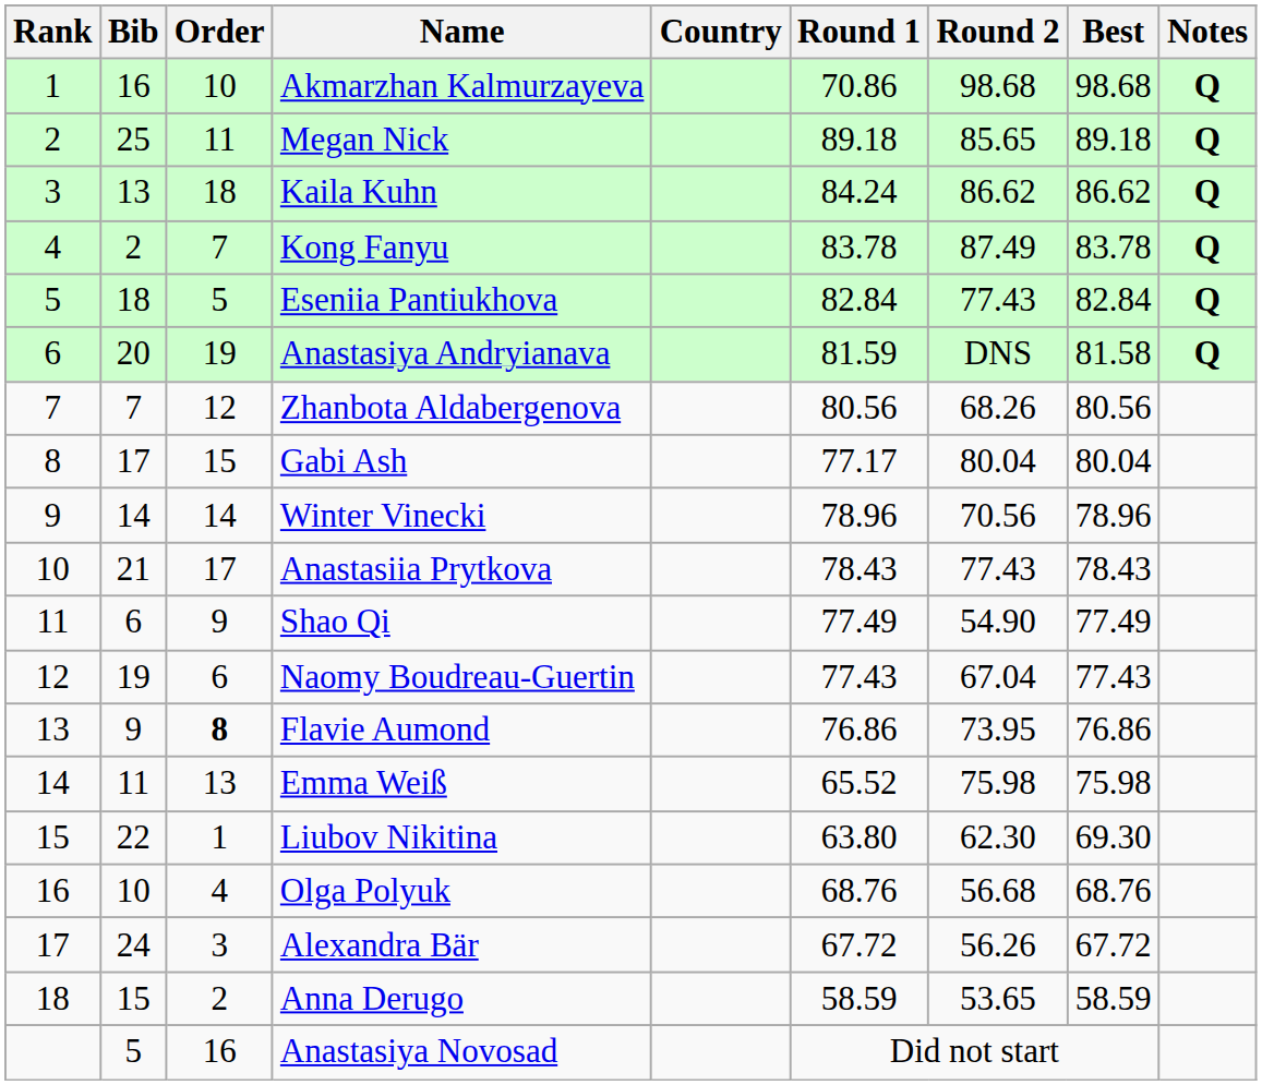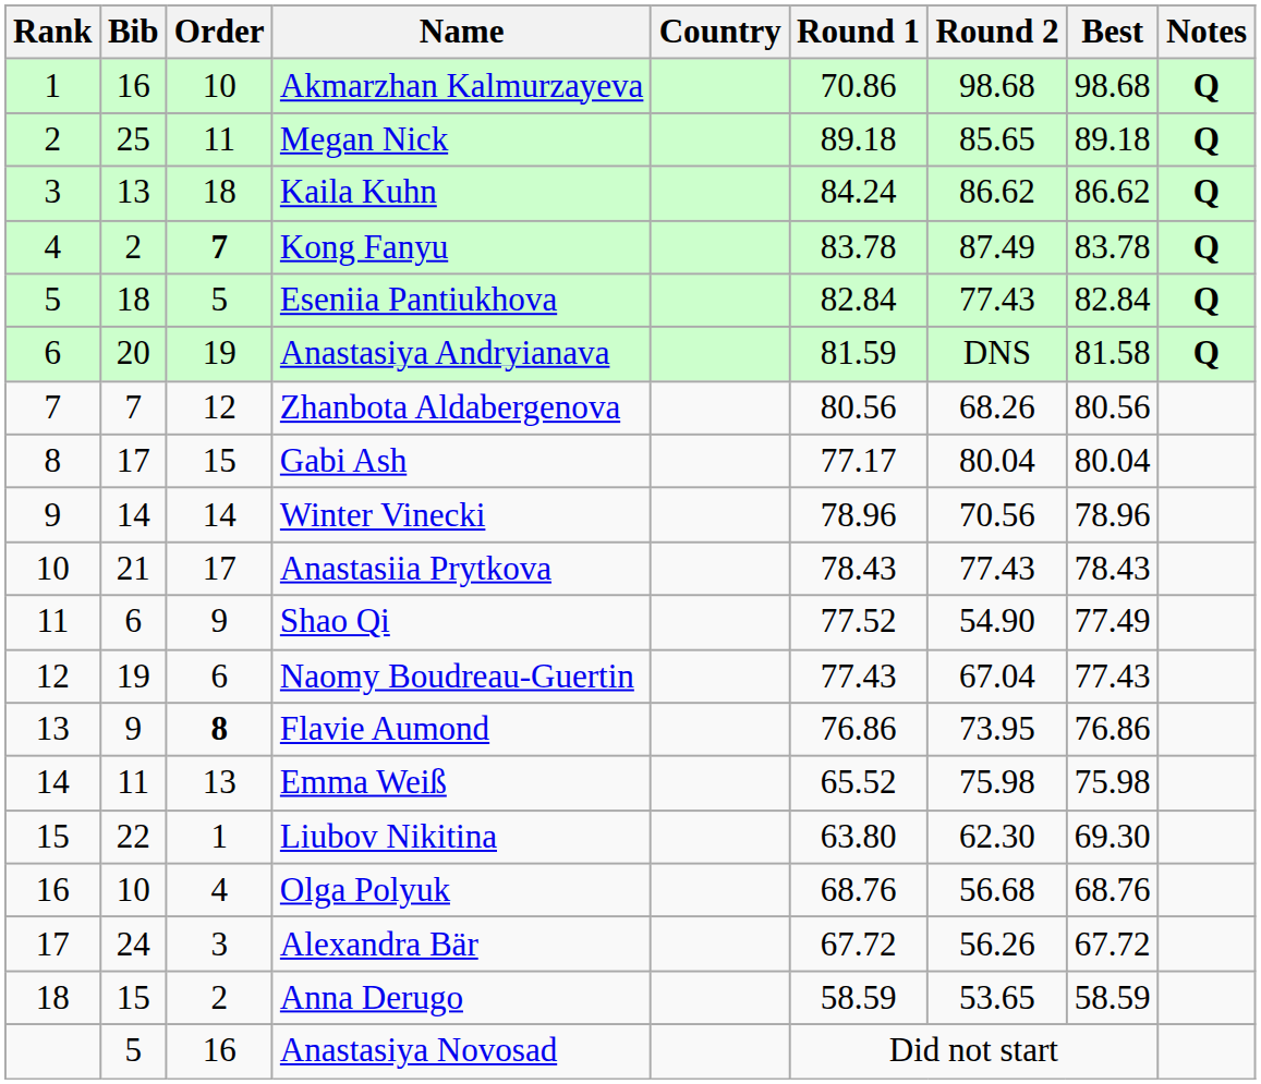 <table class="wikitable sortable" style="text-align:center">
 <tr>
 <th>Rank</th>
 <th>Bib</th>
 <th>Order</th>
 <th>Name</th>
 <th>Country</th>
 <th>Round 1</th>
 <th>Round 2</th>
 <th>Best</th>
 <th>Notes</th>
 </tr>
 <tr bgcolor=#ccffcc>
 <td>1</td>
 <td>16</td>
 <td>10</td>
 <td align=left><a href='#'>Akmarzhan Kalmurzayeva</a></td>
 <td align=left></td>
 <td>70.86</td>
 <td>98.68</td>
 <td>98.68</td>
 <td><strong>Q</strong></td>
 </tr>
 <tr bgcolor=#ccffcc>
 <td>2</td>
 <td>25</td>
 <td>11</td>
 <td align=left><a href='#'>Megan Nick</a></td>
 <td align=left></td>
 <td>89.18</td>
 <td>85.65</td>
 <td>89.18</td>
 <td><strong>Q</strong></td>
 </tr>
 <tr bgcolor=#ccffcc>
 <td>3</td>
 <td>13</td>
 <td>18</td>
 <td align=left><a href='#'>Kaila Kuhn</a></td>
 <td align=left></td>
 <td>84.24</td>
 <td>86.62</td>
 <td>86.62</td>
 <td><strong>Q</strong></td>
 </tr>
 <tr bgcolor=#ccffcc>
 <td>4</td>
 <td>2</td>
-<td>7</td>
+<td><strong>7</strong></td>
 <td align=left><a href='#'>Kong Fanyu</a></td>
 <td align=left></td>
 <td>83.78</td>
 <td>87.49</td>
 <td>83.78</td>
 <td><strong>Q</strong></td>
 </tr>
 <tr bgcolor=#ccffcc>
 <td>5</td>
 <td>18</td>
 <td>5</td>
 <td align=left><a href='#'>Eseniia Pantiukhova</a></td>
 <td align=left></td>
 <td>82.84</td>
 <td>77.43</td>
 <td>82.84</td>
 <td><strong>Q</strong></td>
 </tr>
 <tr bgcolor=#ccffcc>
 <td>6</td>
 <td>20</td>
 <td>19</td>
 <td align=left><a href='#'>Anastasiya Andryianava</a></td>
 <td align=left></td>
 <td>81.59</td>
 <td>DNS</td>
 <td>81.58</td>
 <td><strong>Q</strong></td>
 </tr>
 <tr>
 <td>7</td>
 <td>7</td>
 <td>12</td>
 <td align=left><a href='#'>Zhanbota Aldabergenova</a></td>
 <td align=left></td>
 <td>80.56</td>
 <td>68.26</td>
 <td>80.56</td>
 <td></td>
 </tr>
 <tr>
 <td>8</td>
 <td>17</td>
 <td>15</td>
 <td align=left><a href='#'>Gabi Ash</a></td>
 <td align=left></td>
 <td>77.17</td>
 <td>80.04</td>
 <td>80.04</td>
 <td></td>
 </tr>
 <tr>
 <td>9</td>
 <td>14</td>
 <td>14</td>
 <td align=left><a href='#'>Winter Vinecki</a></td>
 <td align=left></td>
 <td>78.96</td>
 <td>70.56</td>
 <td>78.96</td>
 <td></td>
 </tr>
 <tr>
 <td>10</td>
 <td>21</td>
 <td>17</td>
 <td align=left><a href='#'>Anastasiia Prytkova</a></td>
 <td align=left></td>
 <td>78.43</td>
 <td>77.43</td>
 <td>78.43</td>
 <td></td>
 </tr>
 <tr>
 <td>11</td>
 <td>6</td>
 <td>9</td>
 <td align=left><a href='#'>Shao Qi</a></td>
 <td align=left></td>
-<td>77.49</td>
+<td>77.52</td>
 <td>54.90</td>
 <td>77.49</td>
 <td></td>
 </tr>
 <tr>
 <td>12</td>
 <td>19</td>
 <td>6</td>
 <td align=left><a href='#'>Naomy Boudreau-Guertin</a></td>
 <td align=left></td>
 <td>77.43</td>
 <td>67.04</td>
 <td>77.43</td>
 <td></td>
 </tr>
 <tr>
 <td>13</td>
 <td>9</td>
 <td><strong>8</strong></td>
 <td align=left><a href='#'>Flavie Aumond</a></td>
 <td align=left></td>
 <td>76.86</td>
 <td>73.95</td>
 <td>76.86</td>
 <td></td>
 </tr>
 <tr>
 <td>14</td>
 <td>11</td>
 <td>13</td>
 <td align=left><a href='#'>Emma Weiß</a></td>
 <td align=left></td>
 <td>65.52</td>
 <td>75.98</td>
 <td>75.98</td>
 <td></td>
 </tr>
 <tr>
 <td>15</td>
 <td>22</td>
 <td>1</td>
 <td align=left><a href='#'>Liubov Nikitina</a></td>
 <td align=left></td>
 <td>63.80</td>
 <td>62.30</td>
 <td>69.30</td>
 <td></td>
 </tr>
 <tr>
 <td>16</td>
 <td>10</td>
 <td>4</td>
 <td align=left><a href='#'>Olga Polyuk</a></td>
 <td align=left></td>
 <td>68.76</td>
 <td>56.68</td>
 <td>68.76</td>
 <td></td>
 </tr>
 <tr>
 <td>17</td>
 <td>24</td>
 <td>3</td>
 <td align=left><a href='#'>Alexandra Bär</a></td>
 <td align=left></td>
 <td>67.72</td>
 <td>56.26</td>
 <td>67.72</td>
 <td></td>
 </tr>
 <tr>
 <td>18</td>
 <td>15</td>
 <td>2</td>
 <td align=left><a href='#'>Anna Derugo</a></td>
 <td align=left></td>
 <td>58.59</td>
 <td>53.65</td>
 <td>58.59</td>
 <td></td>
 </tr>
 <tr>
 <td></td>
 <td>5</td>
 <td>16</td>
 <td align=left><a href='#'>Anastasiya Novosad</a></td>
 <td align=left></td>
 <td colspan=3>Did not start</td>
 <td></td>
 </tr>
 </table>
